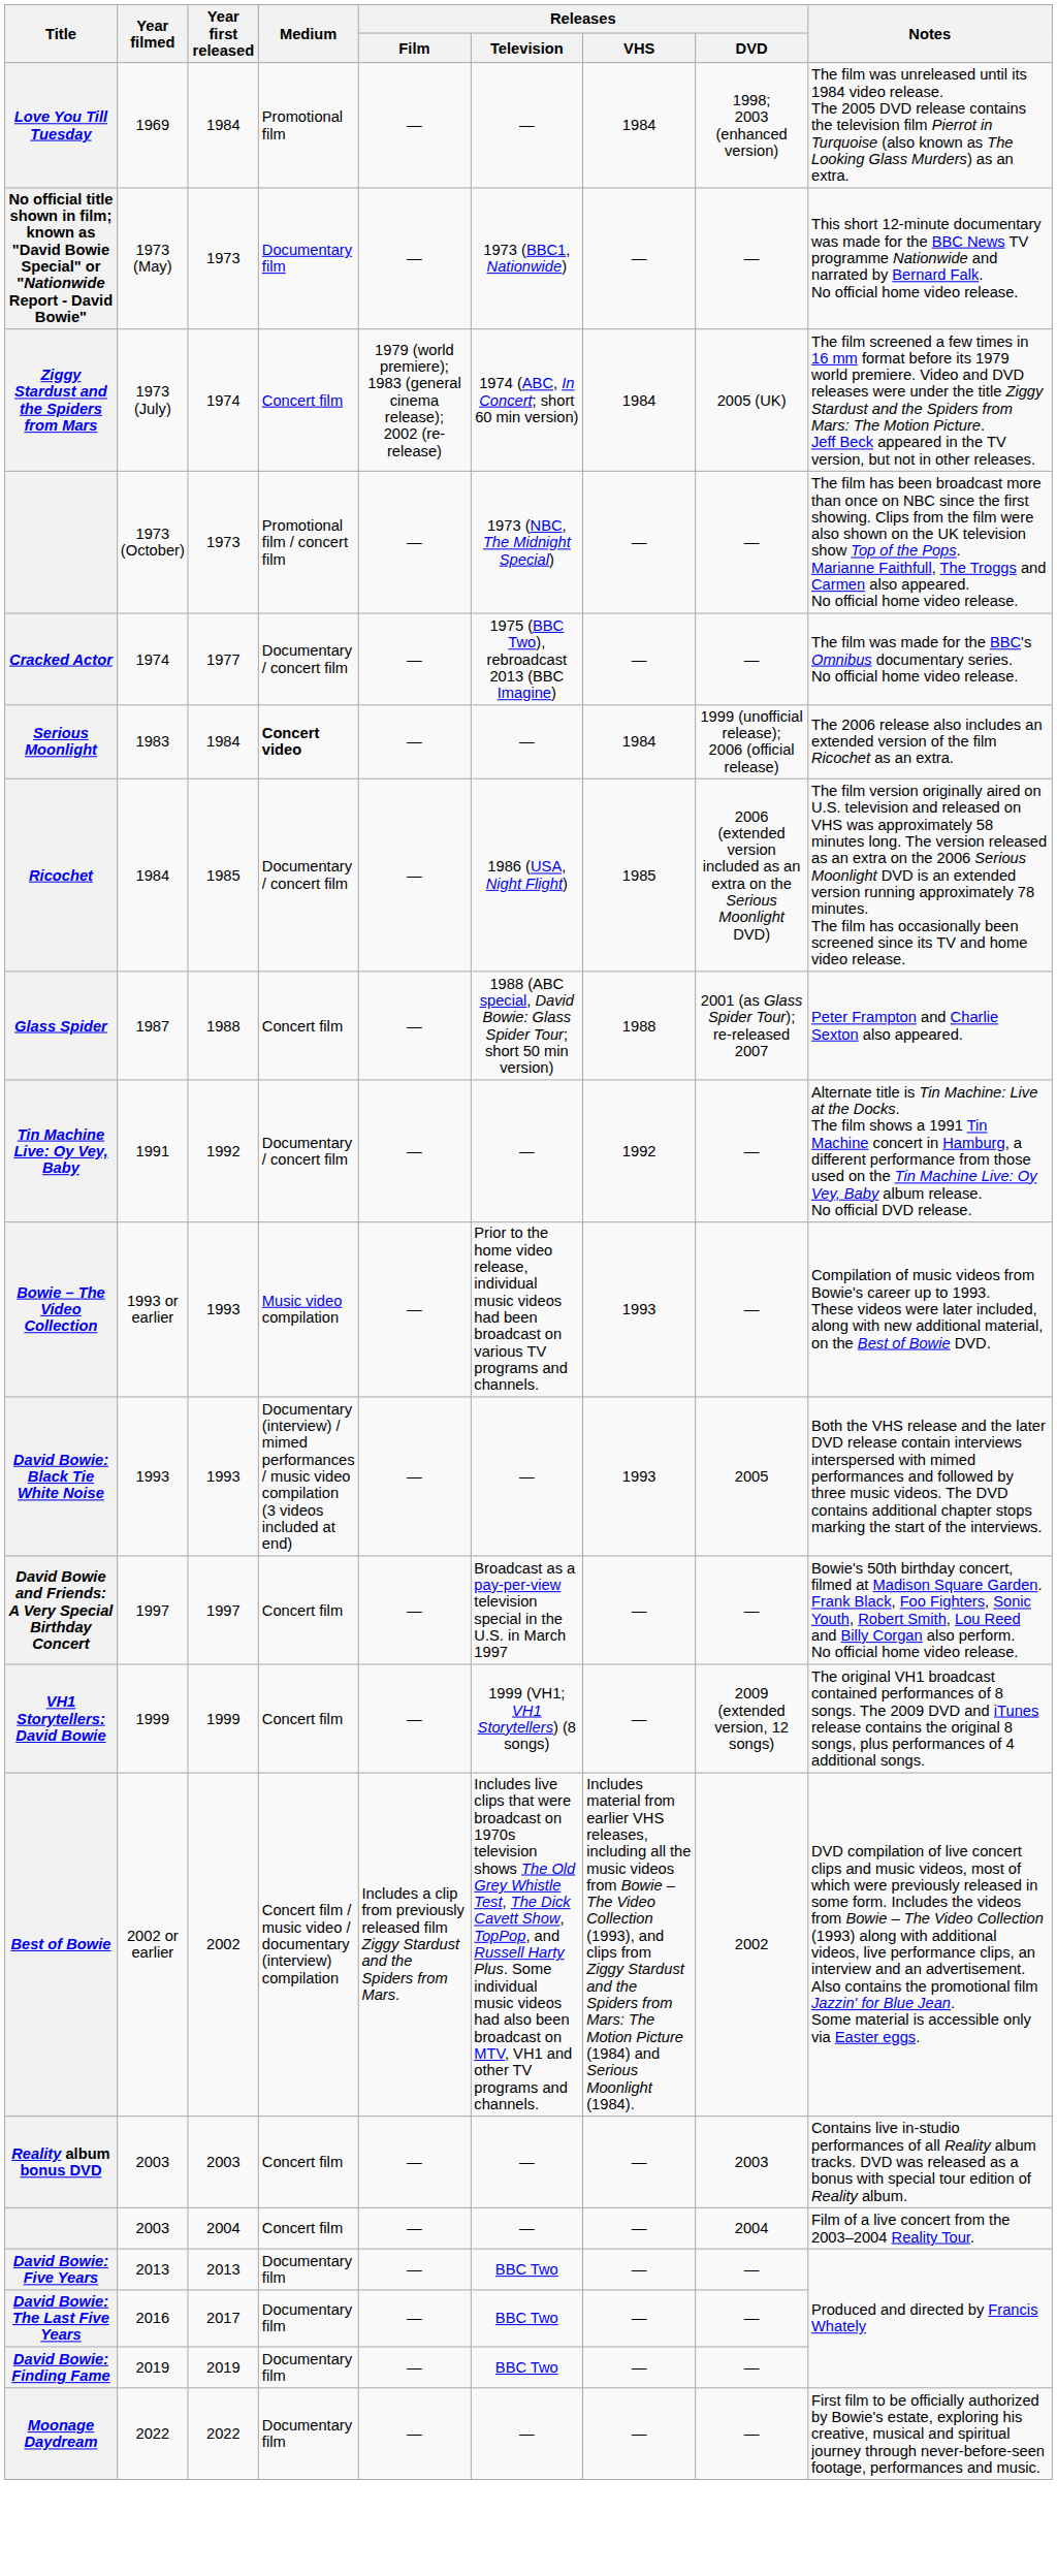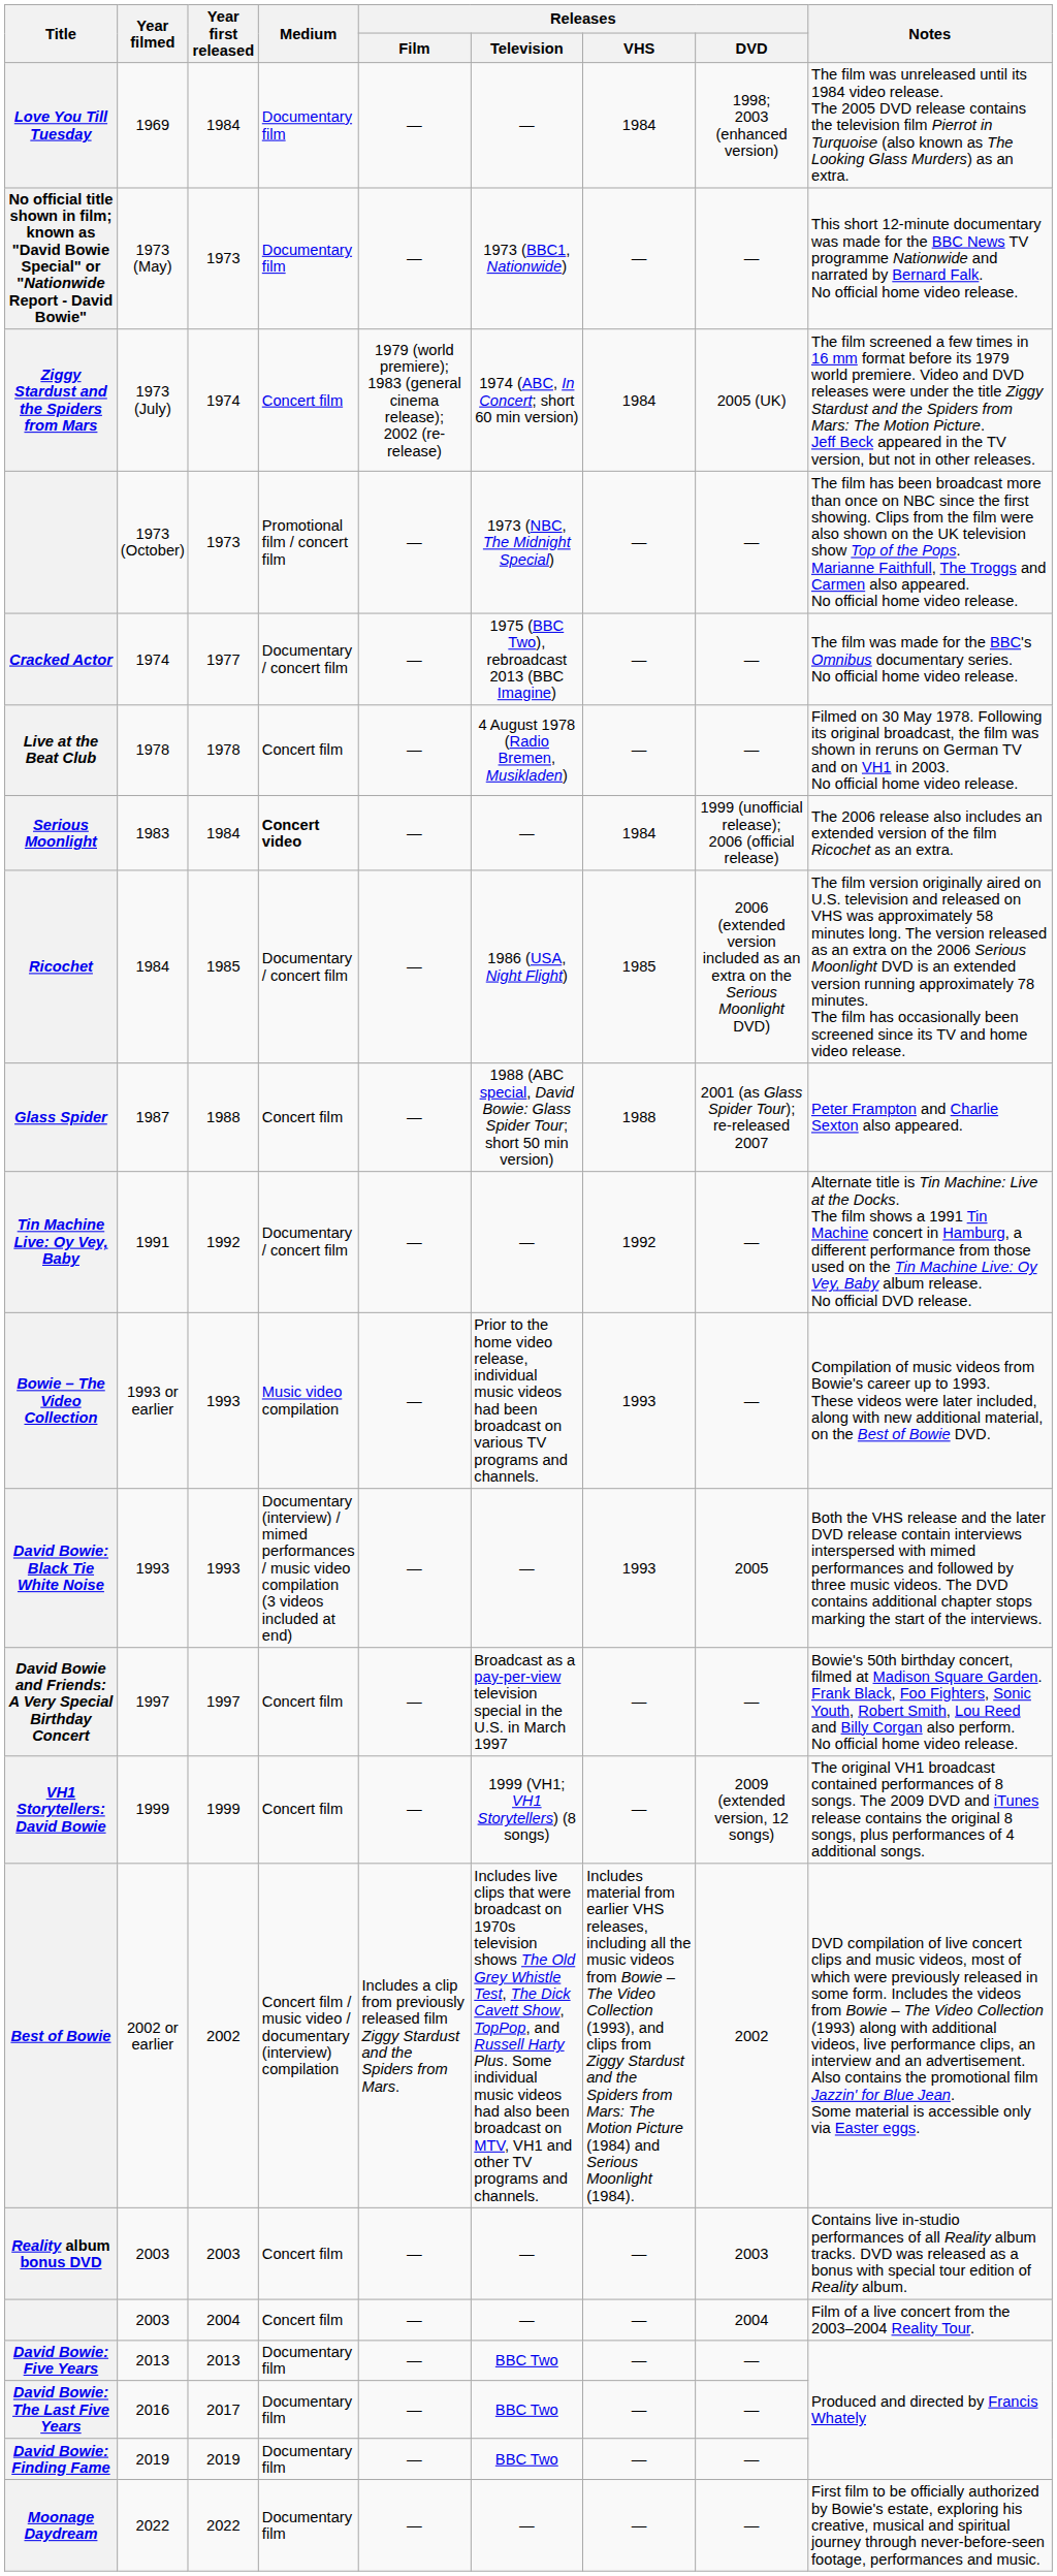 <table class="wikitable sortable plainrowheaders" style="font-size: 90%;">
 <tr>
 <th rowspan="2" scope="col" style="width: 100px;">Title</th>
 <th scope="col" style="width: 60px;" rowspan=2>Year filmed</th>
 <th scope="col" style="width: 60px;" rowspan=2>Year first released</th>
 <th scope="col" style="width: 80px;" rowspan=2>Medium</th>
 <th style="width: 400px" colspan=4 class="unsortable">Releases</th>
 <th scope="col" style="width: 225px" rowspan=2 class="unsortable">Notes</th>
 </tr>
 <tr>
 <th style="width: 100px">Film</th>
 <th style="width: 100px">Television</th>
 <th style="width: 100px">VHS</th>
 <th style="width: 100px">DVD</th>
 </tr>
 <tr>
 <th scope="row"><em><a href='#'>Love You Till Tuesday</a></em></th>
 <td style="text-align:center;">1969</td>
 <td style="text-align:center;">1984</td>
-<td>Promotional film</td>
+<td><a href='#'>Documentary film</a></td>
 <td style="text-align: center;">—</td>
 <td style="text-align: center;">—</td>
 <td style="text-align:center;">1984</td>
 <td style="text-align:center;">1998;<br>2003 (enhanced version)</td>
 <td>The film was unreleased until its 1984 video release.<br>The 2005 DVD release contains the television film <em>Pierrot in Turquoise</em> (also known as <em>The Looking Glass Murders</em>) as an extra.</td>
 </tr>
 <tr>
 <th scope="row">No official title shown in film; known as "David Bowie Special" or "<em>Nationwide</em> Report - David Bowie"</th>
 <td style="text-align:center;">1973 (May)</td>
 <td style="text-align:center;">1973</td>
 <td><a href='#'>Documentary film</a></td>
 <td style="text-align: center;">—</td>
 <td style="text-align:center;">1973 (<a href='#'>BBC1</a>, <em><a href='#'>Nationwide</a></em>)</td>
 <td style="text-align: center;">—</td>
 <td style="text-align: center;">—</td>
 <td>This short 12-minute documentary was made for the <a href='#'>BBC News</a> TV programme <em>Nationwide</em> and narrated by <a href='#'>Bernard Falk</a>.<br>No official home video release.</td>
 </tr>
 <tr>
 <th scope="row"><em><a href='#'>Ziggy Stardust and the Spiders from Mars</a></em></th>
 <td style="text-align:center;">1973 (July)</td>
 <td style="text-align:center;">1974</td>
 <td><a href='#'>Concert film</a></td>
 <td style="text-align:center;">1979 (world premiere);<br>1983 (general cinema release);<br>2002 (re-release)</td>
 <td style="text-align:center;">1974 (<a href='#'>ABC</a>, <em><a href='#'>In Concert</a></em>; short 60 min version)</td>
 <td style="text-align:center;">1984</td>
 <td style="text-align:center;">2005 (UK)</td>
 <td>The film screened a few times in <a href='#'>16 mm</a> format before its 1979 world premiere. Video and DVD releases were under the title <em>Ziggy Stardust and the Spiders from Mars: The Motion Picture</em>.<br><a href='#'>Jeff Beck</a> appeared in the TV version, but not in other releases.</td>
 </tr>
 <tr>
 <th scope="row"><em></em></th>
 <td style="text-align:center;">1973 (October)</td>
 <td style="text-align:center;">1973</td>
 <td>Promotional film / concert film</td>
 <td style="text-align: center;">—</td>
 <td style="text-align:center;">1973 (<a href='#'>NBC</a>, <em><a href='#'>The Midnight Special</a></em>)</td>
 <td style="text-align: center;">—</td>
 <td style="text-align: center;">—</td>
 <td>The film has been broadcast more than once on NBC since the first showing. Clips from the film were also shown on the UK television show <em><a href='#'>Top of the Pops</a></em>.<br><a href='#'>Marianne Faithfull</a>, <a href='#'>The Troggs</a> and <a href='#'>Carmen</a> also appeared.<br>No official home video release.</td>
 </tr>
 <tr>
 <th scope="row"><em><a href='#'>Cracked Actor</a></em></th>
 <td style="text-align:center;">1974</td>
 <td style="text-align:center;">1977</td>
 <td>Documentary / concert film</td>
 <td style="text-align: center;">—</td>
 <td style="text-align:center;">1975 (<a href='#'>BBC Two</a>), rebroadcast 2013 (BBC <a href='#'>Imagine</a>)</td>
 <td style="text-align: center;">—</td>
 <td style="text-align: center;">—</td>
 <td>The film was made for the <a href='#'>BBC</a>'s <em><a href='#'>Omnibus</a></em> documentary series.<br>No official home video release.</td>
+</tr>
+<tr>
+<th scope="row"><em>Live at the Beat Club</em></th>
+<td style="text-align:center;">1978</td>
+<td style="text-align:center;">1978</td>
+<td>Concert film</td>
+<td style="text-align: center;">—</td>
+<td style="text-align:center;">4 August 1978 (<a href='#'>Radio Bremen</a>, <em><a href='#'>Musikladen</a></em>)</td>
+<td style="text-align: center;">—</td>
+<td style="text-align: center;">—</td>
+<td>Filmed on 30 May 1978. Following its original broadcast, the film was shown in reruns on German TV and on <a href='#'>VH1</a> in 2003.<br>No official home video release.</td>
 </tr>
 <tr>
 <th scope="row"><em><a href='#'>Serious Moonlight</a></em></th>
 <td style="text-align:center;">1983</td>
 <td style="text-align:center;">1984</td>
 <td><strong>Concert video</strong></td>
 <td style="text-align: center;">—</td>
 <td style="text-align: center;">—</td>
 <td style="text-align:center;">1984</td>
 <td style="text-align:center;">1999 (unofficial release);<br>2006 (official release)</td>
 <td>The 2006 release also includes an extended version of the film <em>Ricochet</em> as an extra.</td>
 </tr>
 <tr>
 <th scope="row"><em><a href='#'>Ricochet</a></em></th>
 <td style="text-align:center;">1984</td>
 <td style="text-align:center;">1985</td>
 <td>Documentary / concert film</td>
 <td style="text-align: center;">—</td>
 <td style="text-align:center;">1986 (<a href='#'>USA</a>, <em><a href='#'>Night Flight</a></em>)</td>
 <td style="text-align:center;">1985</td>
 <td style="text-align:center;">2006 (extended version included as an extra on the <em>Serious Moonlight</em> DVD)</td>
 <td>The film version originally aired on U.S. television and released on VHS was approximately 58 minutes long. The version released as an extra on the 2006 <em>Serious Moonlight</em> DVD is an extended version running approximately 78 minutes.<br>The film has occasionally been screened since its TV and home video release.</td>
 </tr>
 <tr>
 <th scope="row"><em><a href='#'>Glass Spider</a></em></th>
 <td style="text-align:center;">1987</td>
 <td style="text-align:center;">1988</td>
 <td>Concert film</td>
 <td style="text-align: center;">—</td>
 <td style="text-align:center;">1988 (ABC <a href='#'>special</a>, <em>David Bowie: Glass Spider Tour</em>; short 50 min version)</td>
 <td style="text-align:center;">1988</td>
 <td style="text-align:center;">2001 (as <em>Glass Spider Tour</em>);<br>re-released 2007</td>
 <td><a href='#'>Peter Frampton</a> and <a href='#'>Charlie Sexton</a> also appeared.</td>
 </tr>
 <tr>
 <th scope="row"><em><a href='#'>Tin Machine Live: Oy Vey, Baby</a></em></th>
 <td style="text-align:center;">1991</td>
 <td style="text-align:center;">1992</td>
 <td>Documentary / concert film</td>
 <td style="text-align: center;">—</td>
 <td style="text-align: center;">—</td>
 <td style="text-align:center;">1992</td>
 <td style="text-align: center;">—</td>
 <td>Alternate title is <em>Tin Machine: Live at the Docks</em>.<br>The film shows a 1991 <a href='#'>Tin Machine</a> concert in <a href='#'>Hamburg</a>, a different performance from those used on the <em><a href='#'>Tin Machine Live: Oy Vey, Baby</a></em> album release.<br>No official DVD release.</td>
 </tr>
 <tr>
 <th scope="row"><em><a href='#'>Bowie – The Video Collection</a></em></th>
 <td style="text-align:center;">1993 or earlier</td>
 <td style="text-align:center;">1993</td>
 <td><a href='#'>Music video</a> compilation</td>
 <td style="text-align: center;">—</td>
 <td>Prior to the home video release, individual music videos had been broadcast on various TV programs and channels.</td>
 <td style="text-align:center;">1993</td>
 <td style="text-align: center;">—</td>
 <td>Compilation of music videos from Bowie's career up to 1993.<br>These videos were later included, along with new additional material, on the <em><a href='#'>Best of Bowie</a></em> DVD.</td>
 </tr>
 <tr>
 <th scope="row"><em><a href='#'>David Bowie: Black Tie White Noise</a></em></th>
 <td style="text-align:center;">1993</td>
 <td style="text-align:center;">1993</td>
 <td>Documentary (interview) / mimed performances / music video compilation (3 videos included at end)</td>
 <td style="text-align: center;">—</td>
 <td style="text-align: center;">—</td>
 <td style="text-align:center;">1993</td>
 <td style="text-align:center;">2005</td>
 <td>Both the VHS release and the later DVD release contain interviews interspersed with mimed performances and followed by three music videos. The DVD contains additional chapter stops marking the start of the interviews.</td>
 </tr>
 <tr>
 <th scope="row"><em>David Bowie and Friends: A Very Special Birthday Concert</em></th>
 <td style="text-align:center;">1997</td>
 <td style="text-align:center;">1997</td>
 <td>Concert film</td>
 <td style="text-align: center;">—</td>
 <td>Broadcast as a <a href='#'>pay-per-view</a> television special in the U.S. in March 1997</td>
 <td style="text-align: center;">—</td>
 <td style="text-align: center;">—</td>
 <td>Bowie's 50th birthday concert, filmed at <a href='#'>Madison Square Garden</a>.<br><a href='#'>Frank Black</a>, <a href='#'>Foo Fighters</a>, <a href='#'>Sonic Youth</a>, <a href='#'>Robert Smith</a>, <a href='#'>Lou Reed</a> and <a href='#'>Billy Corgan</a> also perform.<br>No official home video release.</td>
 </tr>
 <tr>
 <th scope="row"><em><a href='#'>VH1 Storytellers: David Bowie</a></em></th>
 <td style="text-align:center;">1999</td>
 <td style="text-align:center;">1999</td>
 <td>Concert film</td>
 <td style="text-align: center;">—</td>
 <td style="text-align:center;">1999 (VH1; <em><a href='#'>VH1 Storytellers</a></em>) (8 songs)</td>
 <td style="text-align: center;">—</td>
 <td style="text-align:center;">2009 (extended version, 12 songs)</td>
 <td>The original VH1 broadcast contained performances of 8 songs. The 2009 DVD and <a href='#'>iTunes</a> release contains the original 8 songs, plus performances of 4 additional songs.</td>
 </tr>
 <tr>
 <th scope="row"><em><a href='#'>Best of Bowie</a></em></th>
 <td style="text-align:center;">2002 or earlier</td>
 <td style="text-align:center;">2002</td>
 <td>Concert film / music video / documentary (interview) compilation</td>
 <td>Includes a clip from previously released film <em>Ziggy Stardust and the Spiders from Mars</em>.</td>
 <td>Includes live clips that were broadcast on 1970s television shows <em><a href='#'>The Old Grey Whistle Test</a></em>, <em><a href='#'>The Dick Cavett Show</a></em>, <em><a href='#'>TopPop</a></em>, and <em><a href='#'>Russell Harty</a> Plus</em>. Some individual music videos had also been broadcast on <a href='#'>MTV</a>, VH1 and other TV programs and channels.</td>
 <td>Includes material from earlier VHS releases, including all the music videos from <em>Bowie – The Video Collection</em> (1993), and clips from <em>Ziggy Stardust and the Spiders from Mars: The Motion Picture</em> (1984) and <em>Serious Moonlight</em> (1984).</td>
 <td style="text-align:center;">2002</td>
 <td>DVD compilation of live concert clips and music videos, most of which were previously released in some form. Includes the videos from <em>Bowie – The Video Collection</em> (1993) along with additional videos, live performance clips, an interview and an advertisement.<br>Also contains the promotional film <em><a href='#'>Jazzin' for Blue Jean</a></em>.<br>Some material is accessible only via <a href='#'>Easter eggs</a>.</td>
 </tr>
 <tr>
 <th scope="row"><em><a href='#'>Reality</a></em> album <a href='#'>bonus DVD</a></th>
 <td style="text-align:center;">2003</td>
 <td style="text-align:center;">2003</td>
 <td>Concert film</td>
 <td style="text-align: center;">—</td>
 <td style="text-align: center;">—</td>
 <td style="text-align: center;">—</td>
 <td style="text-align:center;">2003</td>
 <td>Contains live in-studio performances of all <em>Reality</em> album tracks. DVD was released as a bonus with special tour edition of <em>Reality</em> album.</td>
 </tr>
 <tr>
 <th scope="row"><em></em></th>
 <td style="text-align:center;">2003</td>
 <td style="text-align:center;">2004</td>
 <td>Concert film</td>
 <td style="text-align: center;">—</td>
 <td style="text-align: center;">—</td>
 <td style="text-align: center;">—</td>
 <td style="text-align:center;">2004</td>
 <td>Film of a live concert from the 2003–2004 <a href='#'>Reality Tour</a>.</td>
 </tr>
 <tr>
 <th scope="row"><em><a href='#'>David Bowie: Five Years</a></em></th>
 <td style="text-align:center;">2013</td>
 <td style="text-align:center;">2013</td>
 <td>Documentary film</td>
 <td style="text-align: center;">—</td>
 <td style="text-align: center;"><a href='#'>BBC Two</a></td>
 <td style="text-align: center;">—</td>
 <td style="text-align: center;">—</td>
 <td rowspan=3>Produced and directed by <a href='#'>Francis Whately</a></td>
 </tr>
 <tr>
 <th scope="row"><em><a href='#'>David Bowie: The Last Five Years</a></em></th>
 <td style="text-align:center;">2016</td>
 <td style="text-align:center;">2017</td>
 <td>Documentary film</td>
 <td style="text-align: center;">—</td>
 <td style="text-align: center;"><a href='#'>BBC Two</a></td>
 <td style="text-align: center;">—</td>
 <td style="text-align: center;">—</td>
 </tr>
 <tr>
 <th scope="row"><em><a href='#'>David Bowie: Finding Fame</a></em></th>
 <td style="text-align:center;">2019</td>
 <td style="text-align:center;">2019</td>
 <td>Documentary film</td>
 <td style="text-align: center;">—</td>
 <td style="text-align: center;"><a href='#'>BBC Two</a></td>
 <td style="text-align: center;">—</td>
 <td style="text-align: center;">—</td>
 </tr>
 <tr>
 <th scope="row"><em><a href='#'>Moonage Daydream</a></em></th>
 <td style="text-align:center;">2022</td>
 <td style="text-align:center;">2022</td>
 <td>Documentary film</td>
 <td style="text-align: center;">—</td>
 <td style="text-align: center;">—</td>
 <td style="text-align: center;">—</td>
 <td style="text-align: center;">—</td>
 <td>First film to be officially authorized by Bowie's estate, exploring his creative, musical and spiritual journey through never-before-seen footage, performances and music.</td>
 </tr>
 </table>
